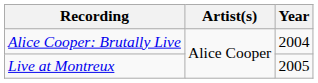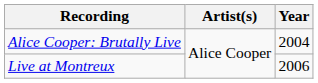 <table class="wikitable">
 <tr>
 <th>Recording</th>
 <th>Artist(s)</th>
 <th>Year</th>
 </tr>
 <tr>
 <td><em><a href='#'>Alice Cooper: Brutally Live</a></em></td>
 <td rowspan="2">Alice Cooper</td>
 <td>2004</td>
 </tr>
 <tr>
 <td><a href='#'><em>Live at Montreux</em></a></td>
-<td>2005</td>
+<td>2006</td>
 </tr>
 </table>
